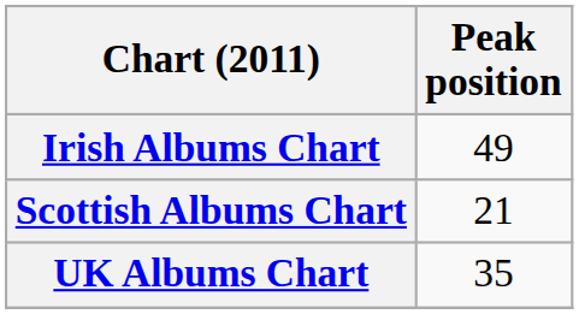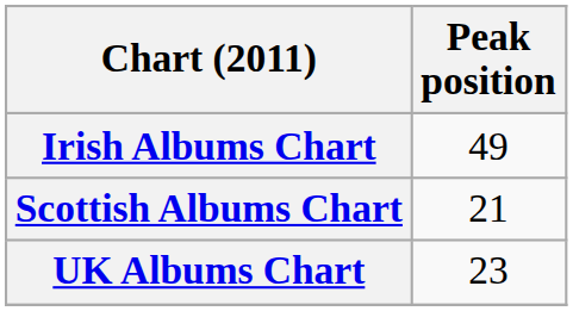 <table class="wikitable sortable plainrowheaders">
 <tr>
 <th scope="col">Chart (2011)</th>
 <th scope="col">Peak<br>position</th>
 </tr>
 <tr>
 <th scope="row"><a href='#'>Irish Albums Chart</a></th>
 <td style="text-align:center;">49</td>
 </tr>
 <tr>
 <th scope="row"><a href='#'>Scottish Albums Chart</a></th>
 <td style="text-align:center;">21</td>
 </tr>
 <tr>
 <th scope="row"><a href='#'>UK Albums Chart</a></th>
-<td style="text-align:center;">35</td>
+<td style="text-align:center;">23</td>
 </tr>
 <tr>
 </tr>
 </table>
